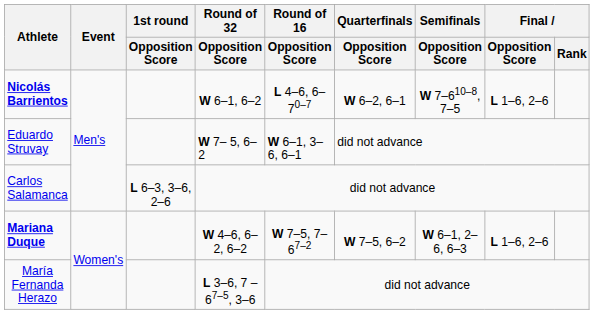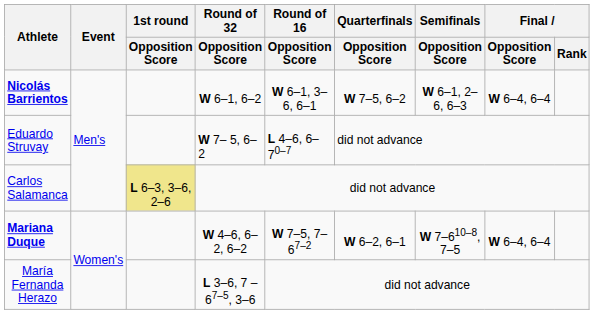 <table class="wikitable" border="1" style="font-size:90%">
 <tr>
 <th rowspan=2>Athlete</th>
 <th rowspan=2>Event</th>
 <th>1st round</th>
 <th>Round of 32</th>
 <th>Round of 16</th>
 <th>Quarterfinals</th>
 <th>Semifinals</th>
 <th colspan=2>Final / </th>
 </tr>
 <tr>
 <th>Opposition<br>Score</th>
 <th>Opposition<br>Score</th>
 <th>Opposition<br>Score</th>
 <th>Opposition<br>Score</th>
 <th>Opposition<br>Score</th>
 <th>Opposition<br>Score</th>
 <th>Rank</th>
 </tr>
 <tr align=center>
 <td align=left><strong><a href='#'>Nicolás Barrientos</a></strong></td>
 <td align=left rowspan="3"><a href='#'>Men's</a></td>
 <td></td>
 <td><br><strong>W</strong> 6–1, 6–2</td>
-<td><br><strong>L</strong> 4–6, 6–7<sup>0–7</sup></td>
-<td><br><strong>W</strong> 6–2, 6–1</td>
-<td><br><strong>W</strong> 7–6<sup>10–8</sup>, 7–5</td>
-<td><br><strong>L</strong> 1–6, 2–6</td>
+<td><br><strong>W</strong> 6–1, 3–6, 6–1</td>
+<td><br><strong>W</strong> 7–5, 6–2</td>
+<td><br><strong>W</strong> 6–1, 2–6, 6–3</td>
+<td><br><strong>W</strong> 6–4, 6–4</td>
 <td></td>
 </tr>
 <tr -align=center>
 <td align=left><a href='#'>Eduardo Struvay</a></td>
 <td></td>
 <td><br><strong>W</strong> 7– 5, 6–2</td>
-<td><br><strong>W</strong> 6–1, 3–6, 6–1</td>
+<td><br><strong>L</strong> 4–6, 6–7<sup>0–7</sup></td>
 <td colspan="7">did not advance</td>
 </tr>
 <tr align=center>
 <td align=left><a href='#'>Carlos Salamanca</a></td>
-<td><br><strong>L</strong> 6–3, 3–6, 2–6</td>
+<td style="background: khaki;"><br><strong>L</strong> 6–3, 3–6, 2–6</td>
 <td colspan="7">did not advance</td>
 </tr>
 <tr align=center>
 <td align=left><strong><a href='#'>Mariana Duque</a></strong></td>
 <td align=left rowspan="2"><a href='#'>Women's</a></td>
 <td></td>
 <td><br><strong>W</strong> 4–6, 6–2, 6–2</td>
 <td><br><strong>W</strong> 7–5, 7–6<sup>7–2</sup></td>
-<td><br><strong>W</strong> 7–5, 6–2</td>
-<td><br><strong>W</strong> 6–1, 2–6, 6–3</td>
-<td><br><strong>L</strong> 1–6, 2–6</td>
+<td><br><strong>W</strong> 6–2, 6–1</td>
+<td><br><strong>W</strong> 7–6<sup>10–8</sup>, 7–5</td>
+<td><br><strong>W</strong> 6–4, 6–4</td>
 <td></td>
 </tr>
 <tr align=center>
 <td><a href='#'>María Fernanda Herazo</a></td>
 <td></td>
 <td><br><strong>L</strong> 3–6, 7 – 6<sup>7–5</sup>, 3–6</td>
 <td align="center" colspan="7">did not advance</td>
 </tr>
 </table>
